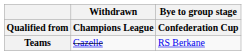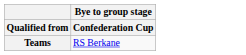 <table class="wikitable">
 <tr>
 <th></th>
-<th>Withdrawn</th>
 <th>Bye to group stage</th>
 </tr>
 <tr>
 <th>Qualified from</th>
-<th>Champions League</th>
 <th>Confederation Cup</th>
 </tr>
 <tr>
 <th>Teams</th>
-<td> <s><a href='#'>Gazelle</a></s></td>
 <td> <a href='#'>RS Berkane</a> </td>
 </tr>
 </table>
